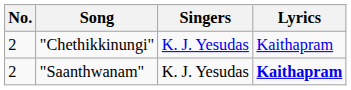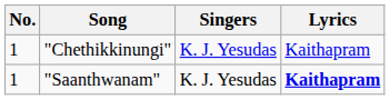 <table class="wikitable" style="font-size:95%;">
 <tr>
 <th>No.</th>
 <th>Song</th>
 <th>Singers</th>
 <th>Lyrics</th>
 </tr>
 <tr>
-<td>2</td>
+<td>1</td>
 <td>"Chethikkinungi"</td>
 <td><a href='#'>K. J. Yesudas</a></td>
 <td><a href='#'>Kaithapram</a></td>
 </tr>
 <tr>
-<td>2</td>
+<td>1</td>
 <td>"Saanthwanam"</td>
 <td>K. J. Yesudas</td>
 <td><strong><a href='#'>Kaithapram</a></strong></td>
 </tr>
 </table>
